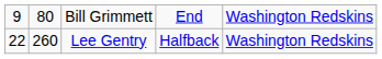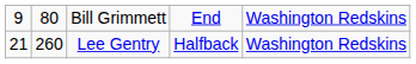 <table class="wikitable" style="text-align:center">
 <tr>
 <td>9</td>
 <td>80</td>
 <td>Bill Grimmett</td>
 <td><a href='#'>End</a></td>
 <td><a href='#'>Washington Redskins</a></td>
 </tr>
 <tr>
-<td>22</td>
+<td>21</td>
 <td>260</td>
 <td><a href='#'>Lee Gentry</a></td>
 <td><a href='#'>Halfback</a></td>
 <td><a href='#'>Washington Redskins</a></td>
 </tr>
 </table>
